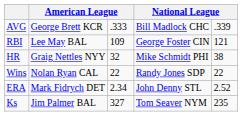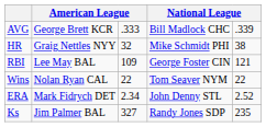 <table class="wikitable">
 <tr>
 <th></th>
 <th colspan=2><a href='#'>American League</a></th>
 <th colspan=2><a href='#'>National League</a></th>
 </tr>
 <tr>
 <td><a href='#'>AVG</a></td>
 <td><a href='#'>George Brett</a> KCR</td>
 <td>.333</td>
 <td><a href='#'>Bill Madlock</a> CHC</td>
 <td>.339</td>
 </tr>
 <tr>
+<td><a href='#'>HR</a></td>
+<td><a href='#'>Graig Nettles</a> NYY</td>
+<td>32</td>
+<td><a href='#'>Mike Schmidt</a> PHI</td>
+<td>38</td>
+</tr>
+<tr>
 <td><a href='#'>RBI</a></td>
 <td><a href='#'>Lee May</a> BAL</td>
 <td>109</td>
 <td><a href='#'>George Foster</a> CIN</td>
 <td>121</td>
 </tr>
 <tr>
-<td><a href='#'>HR</a></td>
-<td><a href='#'>Graig Nettles</a> NYY</td>
-<td>32</td>
-<td><a href='#'>Mike Schmidt</a> PHI</td>
-<td>38</td>
-</tr>
-<tr>
 <td><a href='#'>Wins</a></td>
 <td><a href='#'>Nolan Ryan</a> CAL</td>
 <td>22</td>
-<td><a href='#'>Randy Jones</a> SDP</td>
+<td><a href='#'>Tom Seaver</a> NYM</td>
 <td>22</td>
 </tr>
 <tr>
 <td><a href='#'>ERA</a></td>
 <td><a href='#'>Mark Fidrych</a> DET</td>
 <td>2.34  </td>
 <td><a href='#'>John Denny</a> STL</td>
 <td>2.52  </td>
 </tr>
 <tr>
 <td><a href='#'>Ks</a></td>
 <td><a href='#'>Jim Palmer</a> BAL</td>
 <td>327</td>
-<td><a href='#'>Tom Seaver</a> NYM</td>
+<td><a href='#'>Randy Jones</a> SDP</td>
 <td>235</td>
 </tr>
 </table>
